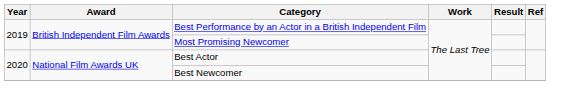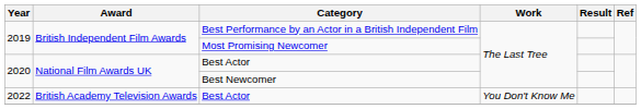 <table class="wikitable plainrowheaders">
 <tr>
 <th>Year</th>
 <th>Award</th>
 <th>Category</th>
 <th>Work</th>
 <th>Result</th>
 <th>Ref</th>
 </tr>
 <tr>
 <td rowspan="2">2019</td>
 <td rowspan="2"><a href='#'>British Independent Film Awards</a></td>
 <td><a href='#'>Best Performance by an Actor in a British Independent Film</a></td>
 <td rowspan="4"><em>The Last Tree</em></td>
 <td></td>
 <td rowspan="2"></td>
 </tr>
 <tr>
 <td><a href='#'>Most Promising Newcomer</a></td>
 <td></td>
 </tr>
 <tr>
 <td rowspan="2">2020</td>
 <td rowspan="2"><a href='#'>National Film Awards UK</a></td>
 <td>Best Actor</td>
 <td></td>
 <td rowspan="2"></td>
 </tr>
 <tr>
 <td>Best Newcomer</td>
 <td></td>
 </tr>
 <tr>
+<td>2022</td>
+<td><a href='#'>British Academy Television Awards</a></td>
+<td><a href='#'>Best Actor</a></td>
+<td><em>You Don't Know Me</em></td>
+<td></td>
+<td></td>
+</tr>
+<tr>
 </tr>
 </table>
